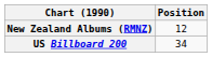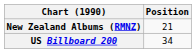 <table class="wikitable plainrowheaders" style="text-align:center">
 <tr>
 <th scope="col">Chart (1990)</th>
 <th scope="col">Position</th>
 </tr>
 <tr>
 <th scope="row">New Zealand Albums (<a href='#'>RMNZ</a>)</th>
-<td>12</td>
+<td>21</td>
 </tr>
 <tr>
 <th scope="row">US <em><a href='#'>Billboard 200</a></em></th>
 <td>34</td>
 </tr>
 </table>
